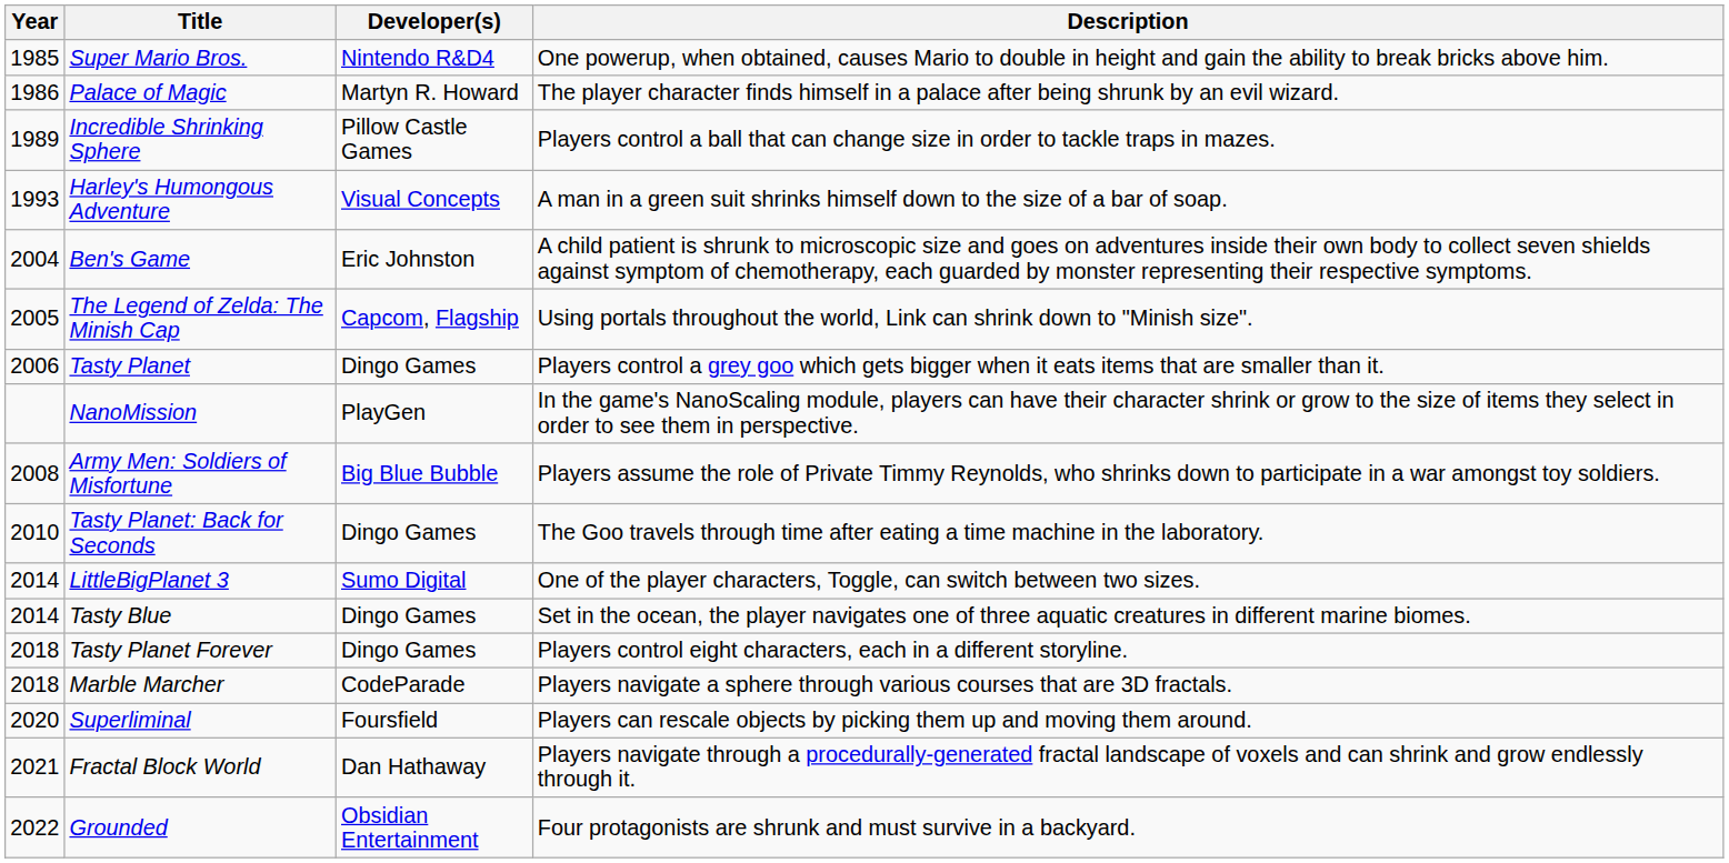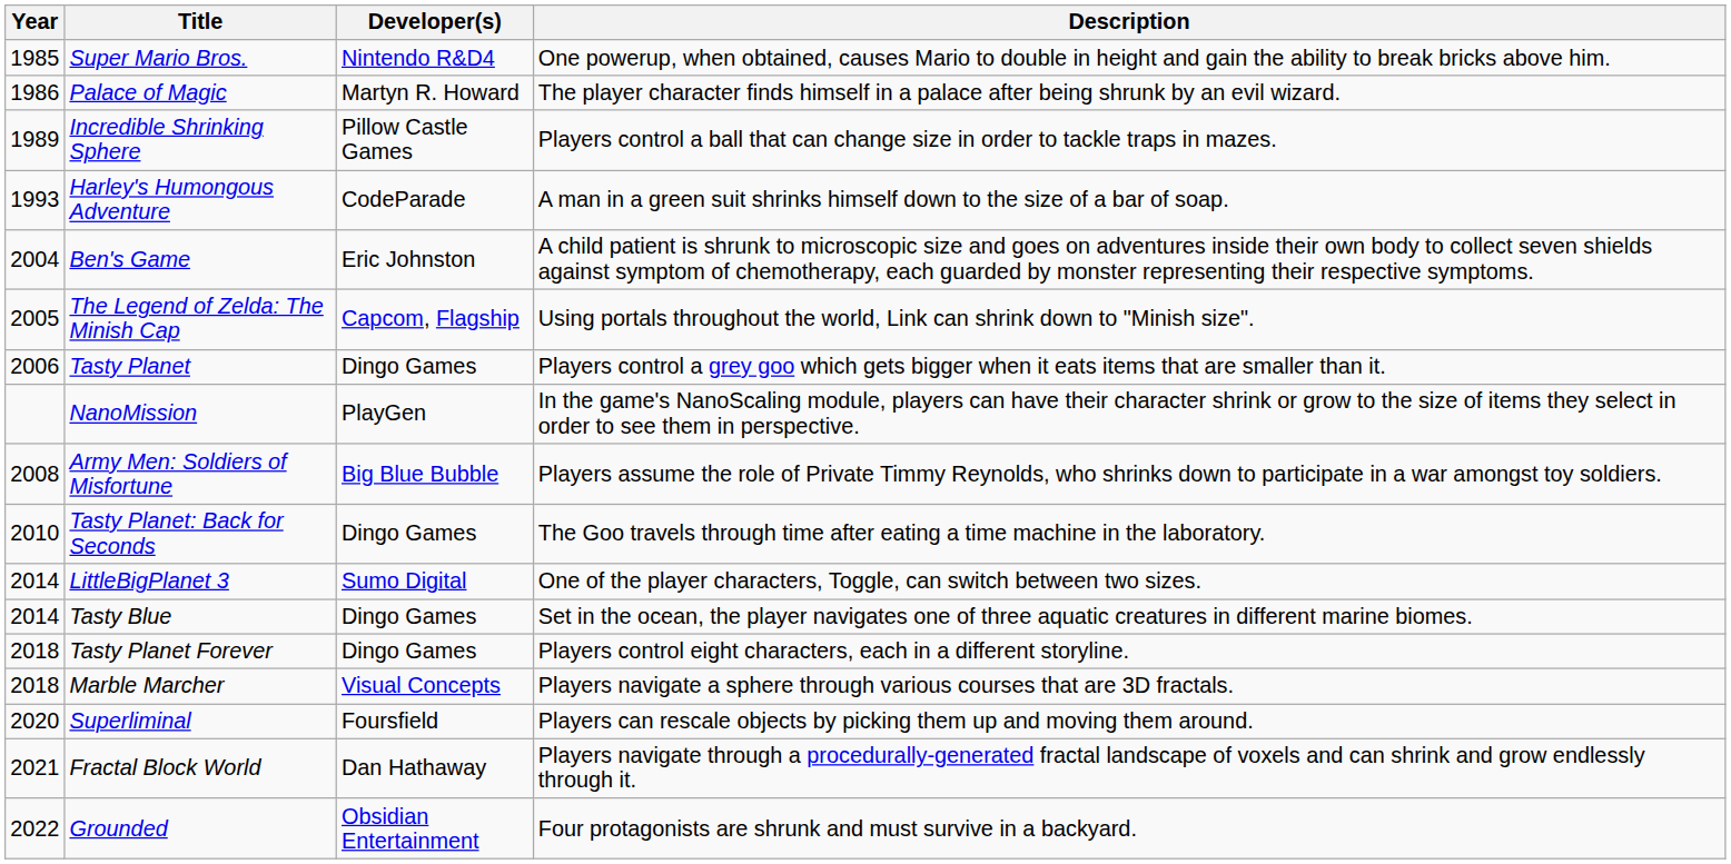 <table class="wikitable">
 <tr>
 <th>Year</th>
 <th>Title</th>
 <th>Developer(s)</th>
 <th>Description</th>
 </tr>
 <tr>
 <td>1985</td>
 <td><em><a href='#'>Super Mario Bros.</a></em></td>
 <td><a href='#'>Nintendo R&D4</a></td>
 <td>One powerup, when obtained, causes Mario to double in height and gain the ability to break bricks above him.</td>
 </tr>
 <tr>
 <td>1986</td>
 <td><em><a href='#'>Palace of Magic</a></em></td>
 <td>Martyn R. Howard</td>
 <td>The player character finds himself in a palace after being shrunk by an evil wizard.</td>
 </tr>
 <tr>
 <td>1989</td>
 <td><em><a href='#'>Incredible Shrinking Sphere</a></em></td>
 <td>Pillow Castle Games</td>
 <td>Players control a ball that can change size in order to tackle traps in mazes.</td>
 </tr>
 <tr>
 <td>1993</td>
 <td><em><a href='#'>Harley's Humongous Adventure</a></em></td>
-<td><a href='#'>Visual Concepts</a></td>
+<td>CodeParade</td>
 <td>A man in a green suit shrinks himself down to the size of a bar of soap.</td>
 </tr>
 <tr>
 <td>2004</td>
 <td><em><a href='#'>Ben's Game</a></em></td>
 <td>Eric Johnston</td>
 <td>A child patient is shrunk to microscopic size and goes on adventures inside their own body to collect seven shields against symptom of chemotherapy, each guarded by monster representing their respective symptoms.</td>
 </tr>
 <tr>
 <td>2005</td>
 <td><em><a href='#'>The Legend of Zelda: The Minish Cap</a></em></td>
 <td><a href='#'>Capcom</a>, <a href='#'>Flagship</a></td>
 <td>Using portals throughout the world, Link can shrink down to "Minish size".</td>
 </tr>
 <tr>
 <td>2006</td>
 <td><em><a href='#'>Tasty Planet</a></em></td>
 <td>Dingo Games</td>
 <td>Players control a <a href='#'>grey goo</a> which gets bigger when it eats items that are smaller than it.</td>
 </tr>
 <tr>
 <td></td>
 <td><em><a href='#'>NanoMission</a></em></td>
 <td>PlayGen</td>
 <td>In the game's NanoScaling module, players can have their character shrink or grow to the size of items they select in order to see them in perspective.</td>
 </tr>
 <tr>
 <td>2008</td>
 <td><em><a href='#'>Army Men: Soldiers of Misfortune</a></em></td>
 <td><a href='#'>Big Blue Bubble</a></td>
 <td>Players assume the role of Private Timmy Reynolds, who shrinks down to participate in a war amongst toy soldiers.</td>
 </tr>
 <tr>
 <td>2010</td>
 <td><em><a href='#'>Tasty Planet: Back for Seconds</a></em></td>
 <td>Dingo Games</td>
 <td>The Goo travels through time after eating a time machine in the laboratory.</td>
 </tr>
 <tr>
 <td>2014</td>
 <td><em><a href='#'>LittleBigPlanet 3</a></em></td>
 <td><a href='#'>Sumo Digital</a></td>
 <td>One of the player characters, Toggle, can switch between two sizes.</td>
 </tr>
 <tr>
 <td>2014</td>
 <td><em>Tasty Blue</em></td>
 <td>Dingo Games</td>
 <td>Set in the ocean, the player navigates one of three aquatic creatures in different marine biomes.</td>
 </tr>
 <tr>
 <td>2018</td>
 <td><em>Tasty Planet Forever</em></td>
 <td>Dingo Games</td>
 <td>Players control eight characters, each in a different storyline.</td>
 </tr>
 <tr>
 <td>2018</td>
 <td><em>Marble Marcher</em></td>
-<td>CodeParade</td>
+<td><a href='#'>Visual Concepts</a></td>
 <td>Players navigate a sphere through various courses that are 3D fractals.</td>
 </tr>
 <tr>
 <td>2020</td>
 <td><em><a href='#'>Superliminal</a></em></td>
 <td>Foursfield</td>
 <td>Players can rescale objects by picking them up and moving them around.</td>
 </tr>
 <tr>
 <td>2021</td>
 <td><em>Fractal Block World</em></td>
 <td>Dan Hathaway</td>
 <td>Players navigate through a <a href='#'>procedurally-generated</a> fractal landscape of voxels and can shrink and grow endlessly through it.</td>
 </tr>
 <tr>
 <td>2022</td>
 <td><em><a href='#'>Grounded</a></em></td>
 <td><a href='#'>Obsidian Entertainment</a></td>
 <td>Four protagonists are shrunk and must survive in a backyard.</td>
 </tr>
 </table>
